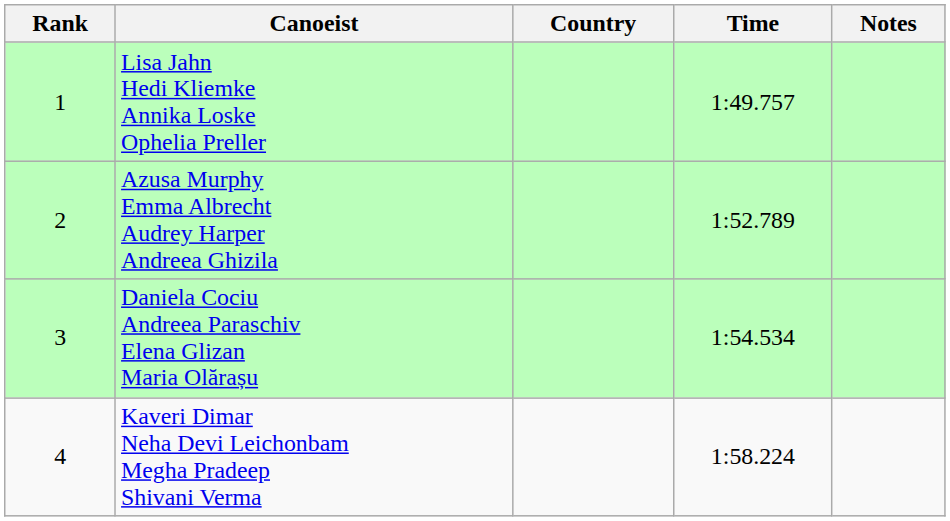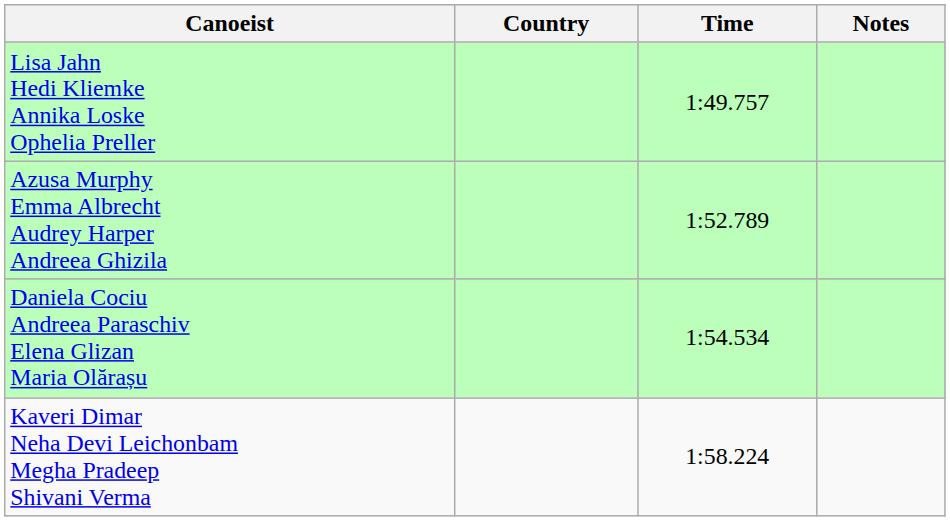 <table class="wikitable" style="text-align:center;width: 50%">
 <tr>
-<th>Rank</th>
 <th>Canoeist</th>
 <th>Country</th>
 <th>Time</th>
 <th>Notes</th>
 </tr>
 <tr bgcolor=bbffbb>
-<td>1</td>
 <td align="left"><a href='#'>Lisa Jahn</a><br><a href='#'>Hedi Kliemke</a><br><a href='#'>Annika Loske</a><br><a href='#'>Ophelia Preller</a></td>
 <td align="left"></td>
 <td>1:49.757</td>
 <td></td>
 </tr>
 <tr bgcolor=bbffbb>
-<td>2</td>
 <td align="left"><a href='#'>Azusa Murphy</a><br><a href='#'>Emma Albrecht</a><br><a href='#'>Audrey Harper</a><br><a href='#'>Andreea Ghizila</a></td>
 <td align="left"></td>
 <td>1:52.789</td>
 <td></td>
 </tr>
 <tr bgcolor=bbffbb>
-<td>3</td>
 <td align="left"><a href='#'>Daniela Cociu</a><br><a href='#'>Andreea Paraschiv</a><br><a href='#'>Elena Glizan</a><br><a href='#'>Maria Olărașu</a></td>
 <td align="left"></td>
 <td>1:54.534</td>
 <td></td>
 </tr>
 <tr>
-<td>4</td>
 <td align="left"><a href='#'>Kaveri Dimar</a><br><a href='#'>Neha Devi Leichonbam</a><br><a href='#'>Megha Pradeep</a><br><a href='#'>Shivani Verma</a></td>
 <td align="left"></td>
 <td>1:58.224</td>
 <td></td>
 </tr>
 </table>
